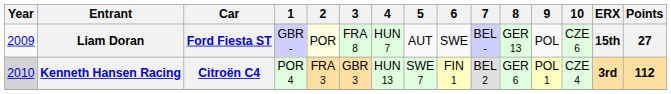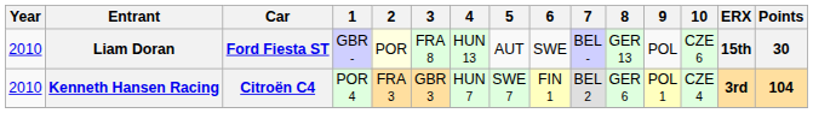 <table class="wikitable" border="1" style="text-align:center; font-size:90%;">
 <tr valign="top">
 <th>Year</th>
 <th>Entrant</th>
 <th>Car</th>
 <th>1</th>
 <th>2</th>
 <th>3</th>
 <th>4</th>
 <th>5</th>
 <th>6</th>
 <th>7</th>
 <th>8</th>
 <th>9</th>
 <th>10</th>
 <th>ERX</th>
 <th>Points</th>
 </tr>
 <tr>
-<td><a href='#'>2009</a></td>
+<td><a href='#'>2010</a></td>
 <th>Liam Doran</th>
 <th><a href='#'>Ford Fiesta ST</a></th>
 <td style="background:#CFCFFF;">GBR<br><small>-</small></td>
 <td style="background: lightyellow;">POR</td>
 <td style="background:#DFFFDF;">FRA<br><small>8</small></td>
-<td style="background:#DFFFDF;">HUN<br><small>7</small></td>
+<td style="background:#DFFFDF;">HUN<br><small>13</small></td>
 <td>AUT</td>
 <td>SWE</td>
 <td style="background:#CFCFFF;">BEL<br><small>-</small></td>
 <td style="background:#DFFFDF;">GER<br><small>13</small></td>
 <td>POL</td>
 <td style="background:#DFFFDF;">CZE<br><small>6</small></td>
 <th>15th</th>
-<th>27</th>
+<th>30</th>
 </tr>
 <tr>
-<td style="background: lightgrey;"><a href='#'>2010</a></td>
+<td><a href='#'>2010</a></td>
 <th><a href='#'>Kenneth Hansen Racing</a></th>
 <th><a href='#'>Citroën C4</a></th>
 <td style="background:#DFFFDF;">POR<br><small>4</small></td>
 <td style="background:#FFDF9F;">FRA<br><small>3</small></td>
 <td style="background:#FFDF9F;">GBR<br><small>3</small></td>
-<td style="background:#DFFFDF;">HUN<br><small>13</small></td>
+<td style="background:#DFFFDF;">HUN<br><small>7</small></td>
 <td style="background:#DFFFDF;">SWE<br><small>7</small></td>
 <td style="background:#FFFFBF;">FIN<br><small>1</small></td>
 <td style="background:#DFDFDF;">BEL<br><small>2</small></td>
 <td style="background:#DFFFDF;">GER<br><small>6</small></td>
 <td style="background:#FFFFBF;">POL<br><small>1</small></td>
 <td style="background:#DFFFDF;">CZE<br><small>4</small></td>
 <td style="background:#FFDF9F;"><strong>3rd</strong></td>
-<td style="background:#FFDF9F;"><strong>112</strong></td>
+<td style="background:#FFDF9F;"><strong>104</strong></td>
 </tr>
 <tr>
 </tr>
 </table>
